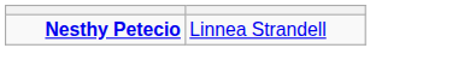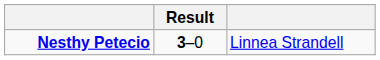 <table class="wikitable" style="text-align: center; font-size:90% ">
 <tr>
 <th align="right" width="130"></th>
+<th width="60">Result</th>
 <th align="left" width="130"></th>
 </tr>
 <tr>
 <td align=right><strong><a href='#'>Nesthy Petecio</a></strong> </td>
+<td align=center><strong>3</strong>–0</td>
 <td align=left> <a href='#'>Linnea Strandell</a></td>
 </tr>
 </table>
